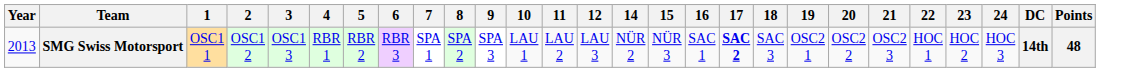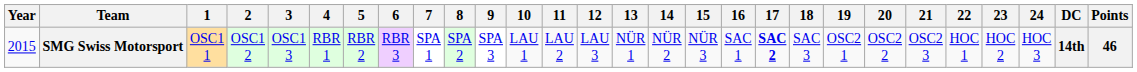 <table class="wikitable" style="text-align:center; font-size:85%">
 <tr>
 <th>Year</th>
 <th>Team</th>
 <th>1</th>
 <th>2</th>
 <th>3</th>
 <th>4</th>
 <th>5</th>
 <th>6</th>
 <th>7</th>
 <th>8</th>
 <th>9</th>
 <th>10</th>
 <th>11</th>
 <th>12</th>
+<th>13</th>
 <th>14</th>
 <th>15</th>
 <th>16</th>
 <th>17</th>
 <th>18</th>
 <th>19</th>
 <th>20</th>
 <th>21</th>
 <th>22</th>
 <th>23</th>
 <th>24</th>
 <th>DC</th>
 <th>Points</th>
 </tr>
 <tr>
-<td><a href='#'>2013</a></td>
+<td><a href='#'>2015</a></td>
 <th nowrap>SMG Swiss Motorsport</th>
 <td style="background:#FFDF9F;"><a href='#'>OSC1<br>1</a><br></td>
 <td style="background:#DFFFDF;"><a href='#'>OSC1<br>2</a><br></td>
 <td style="background:#DFFFDF;"><a href='#'>OSC1<br>3</a><br></td>
 <td style="background:#DFFFDF;"><a href='#'>RBR<br>1</a><br></td>
 <td style="background:#DFFFDF;"><a href='#'>RBR<br>2</a><br></td>
 <td style="background:#EFCFFF;"><a href='#'>RBR<br>3</a><br></td>
 <td style="background:#FFFFFF;"><a href='#'>SPA<br>1</a><br></td>
 <td style="background:#DFFFDF;"><a href='#'>SPA<br>2</a><br></td>
 <td style="background:#FFFFFF;"><a href='#'>SPA<br>3</a><br></td>
 <td><a href='#'>LAU<br>1</a></td>
 <td><a href='#'>LAU<br>2</a></td>
 <td><a href='#'>LAU<br>3</a></td>
+<td><a href='#'>NÜR<br>1</a></td>
 <td><a href='#'>NÜR<br>2</a></td>
 <td><a href='#'>NÜR<br>3</a></td>
 <td><a href='#'>SAC<br>1</a></td>
 <td><strong><a href='#'>SAC<br>2</a></strong></td>
 <td><a href='#'>SAC<br>3</a></td>
 <td><a href='#'>OSC2<br>1</a></td>
 <td><a href='#'>OSC2<br>2</a></td>
 <td><a href='#'>OSC2<br>3</a></td>
 <td><a href='#'>HOC<br>1</a></td>
 <td><a href='#'>HOC<br>2</a></td>
 <td><a href='#'>HOC<br>3</a></td>
 <th>14th</th>
-<th>48</th>
+<th>46</th>
 </tr>
 </table>
